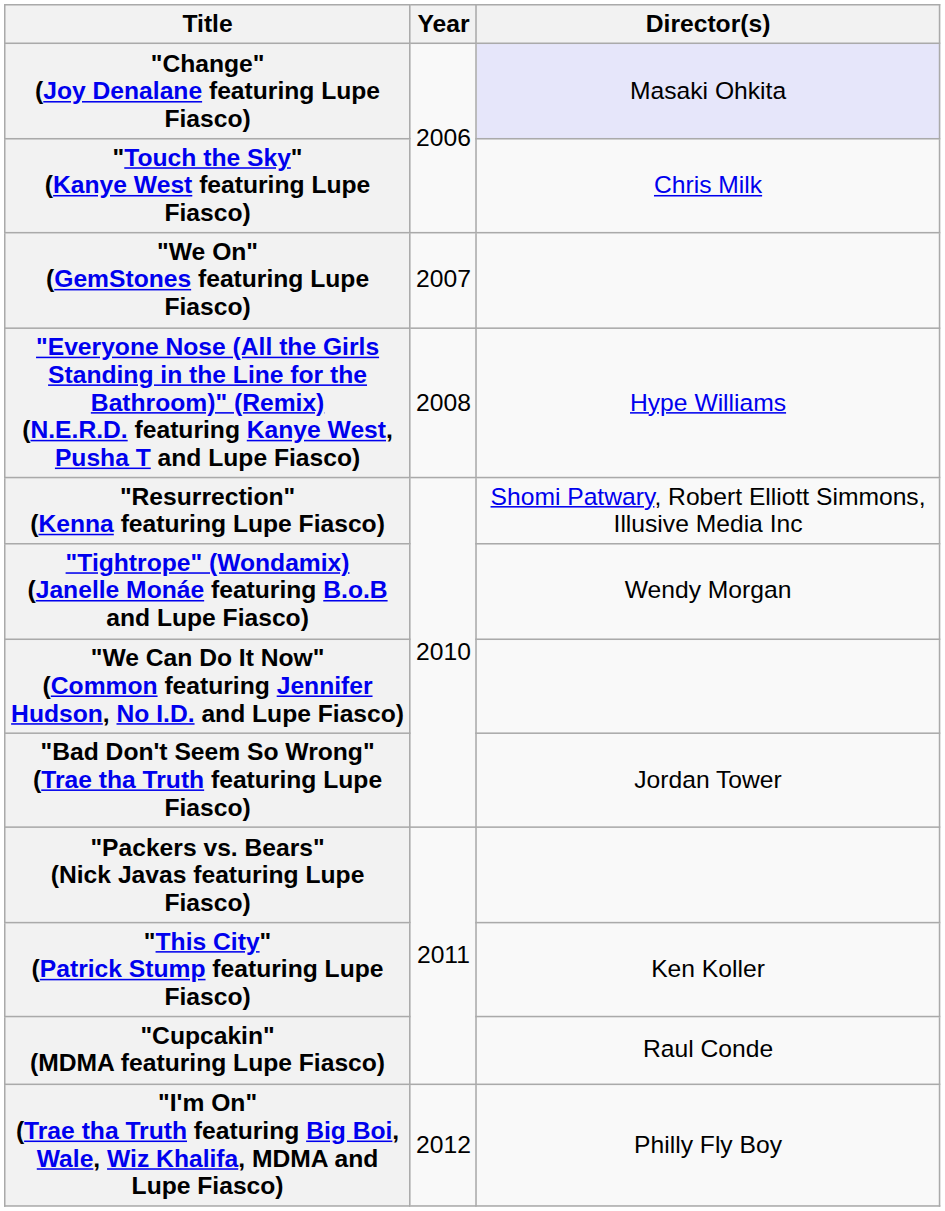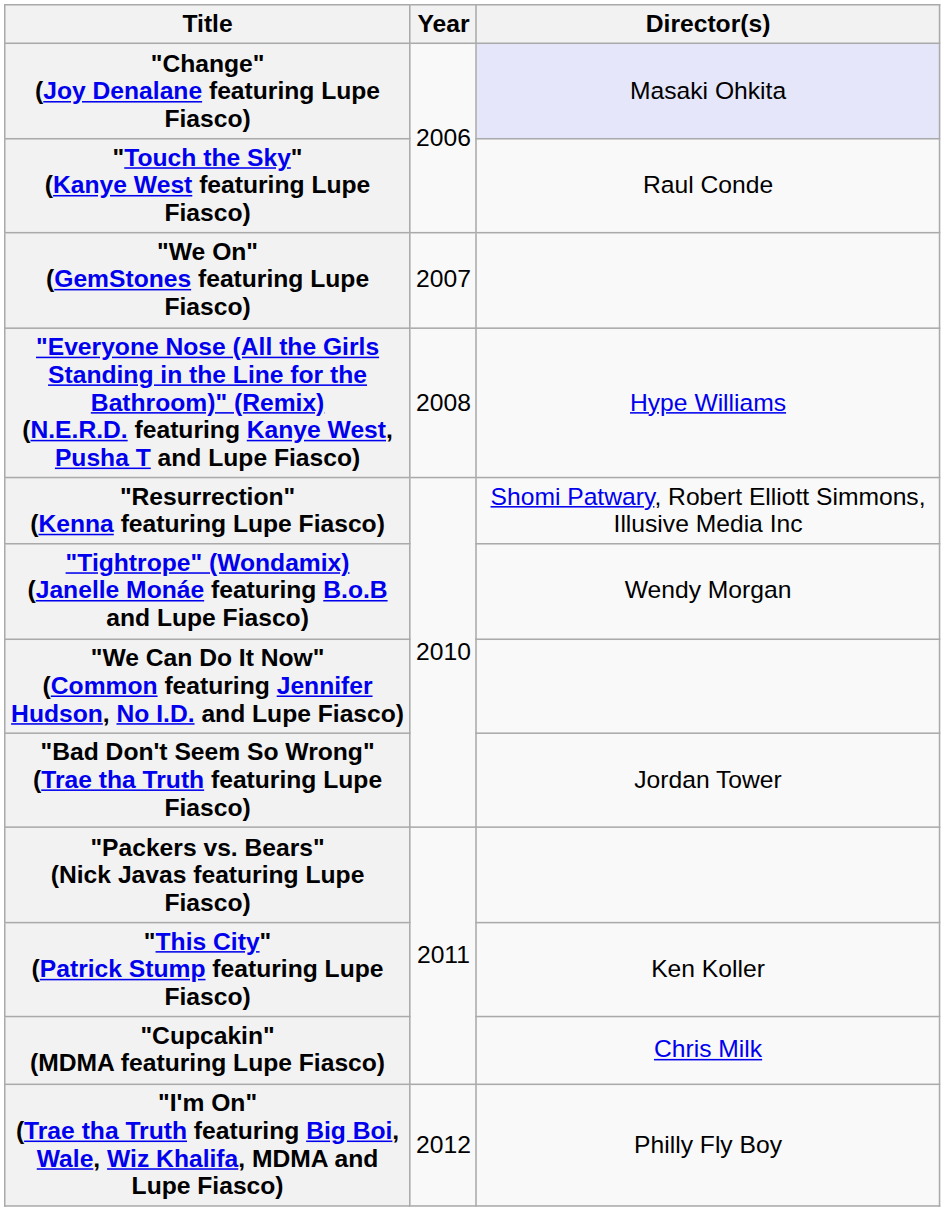 <table class="wikitable plainrowheaders" style="text-align:center;">
 <tr>
 <th scope="col" style="width:16em;">Title</th>
 <th scope="col">Year</th>
 <th scope="col">Director(s)</th>
 </tr>
 <tr>
 <th scope="row">"Change"<br><span>(<a href='#'>Joy Denalane</a> featuring Lupe Fiasco)</span></th>
 <td rowspan="2">2006</td>
 <td style="background: lavender;">Masaki Ohkita</td>
 </tr>
 <tr>
 <th scope="row">"<a href='#'>Touch the Sky</a>"<br><span>(<a href='#'>Kanye West</a> featuring Lupe Fiasco)</span></th>
-<td><a href='#'>Chris Milk</a></td>
+<td>Raul Conde</td>
 </tr>
 <tr>
 <th scope="row">"We On"<br><span>(<a href='#'>GemStones</a> featuring Lupe Fiasco)</span></th>
 <td>2007</td>
 <td></td>
 </tr>
 <tr>
 <th scope="row"><a href='#'>"Everyone Nose (All the Girls Standing in the Line for the Bathroom)" (Remix)</a><br><span>(<a href='#'>N.E.R.D.</a> featuring <a href='#'>Kanye West</a>, <a href='#'>Pusha T</a> and Lupe Fiasco)</span></th>
 <td>2008</td>
 <td><a href='#'>Hype Williams</a></td>
 </tr>
 <tr>
 <th scope="row">"Resurrection"<br><span>(<a href='#'>Kenna</a> featuring Lupe Fiasco)</span></th>
 <td rowspan="4">2010</td>
 <td><a href='#'>Shomi Patwary</a>, Robert Elliott Simmons, Illusive Media Inc</td>
 </tr>
 <tr>
 <th scope="row"><a href='#'>"Tightrope" (Wondamix)</a><br><span>(<a href='#'>Janelle Monáe</a> featuring <a href='#'>B.o.B</a> and Lupe Fiasco)</span></th>
 <td>Wendy Morgan</td>
 </tr>
 <tr>
 <th scope="row">"We Can Do It Now"<br><span>(<a href='#'>Common</a> featuring <a href='#'>Jennifer Hudson</a>, <a href='#'>No I.D.</a> and Lupe Fiasco)</span></th>
 <td></td>
 </tr>
 <tr>
 <th scope="row">"Bad Don't Seem So Wrong"<br><span>(<a href='#'>Trae tha Truth</a> featuring Lupe Fiasco)</span></th>
 <td>Jordan Tower</td>
 </tr>
 <tr>
 <th scope="row">"Packers vs. Bears"<br><span>(Nick Javas featuring Lupe Fiasco)</span></th>
 <td rowspan="3">2011</td>
 <td></td>
 </tr>
 <tr>
 <th scope="row">"<a href='#'>This City</a>"<br><span>(<a href='#'>Patrick Stump</a> featuring Lupe Fiasco)</span></th>
 <td>Ken Koller</td>
 </tr>
 <tr>
 <th scope="row">"Cupcakin"<br><span>(MDMA featuring Lupe Fiasco)</span></th>
-<td>Raul Conde</td>
+<td><a href='#'>Chris Milk</a></td>
 </tr>
 <tr>
 <th scope="row">"I'm On"<br><span>(<a href='#'>Trae tha Truth</a> featuring <a href='#'>Big Boi</a>, <a href='#'>Wale</a>, <a href='#'>Wiz Khalifa</a>, MDMA and Lupe Fiasco)</span></th>
 <td>2012</td>
 <td>Philly Fly Boy</td>
 </tr>
 </table>
